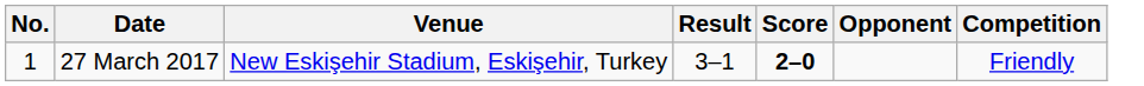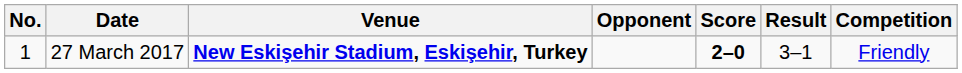 <table class="wikitable sortable">
 <tr>
 <th scope="col">No.</th>
 <th scope="col">Date</th>
 <th scope="col">Venue</th>
+<th scope="col">Opponent</th>
+<th scope="col">Score</th>
 <th scope="col">Result</th>
-<th scope="col">Score</th>
-<th scope="col">Opponent</th>
 <th scope="col">Competition</th>
 </tr>
 <tr>
 <td align="center">1</td>
 <td>27 March 2017</td>
-<td><a href='#'>New Eskişehir Stadium</a>, <a href='#'>Eskişehir</a>, Turkey</td>
+<td><strong><a href='#'>New Eskişehir Stadium</a>, <a href='#'>Eskişehir</a>, Turkey</strong></td>
+<td></td>
+<td align="center"><strong>2–0</strong></td>
 <td align="center">3–1</td>
-<td align="center"><strong>2–0</strong></td>
-<td></td>
 <td align="center"><a href='#'>Friendly</a></td>
 </tr>
 </table>
